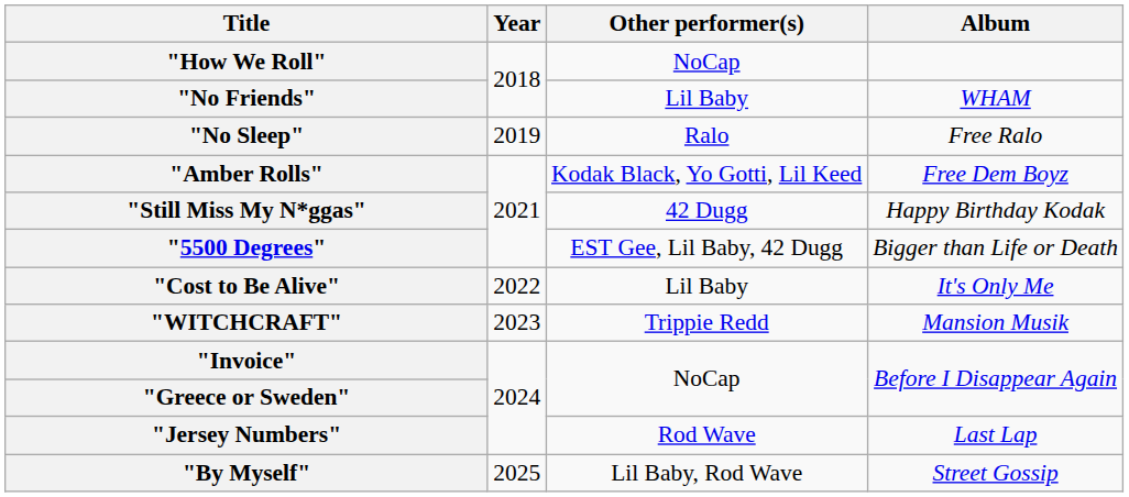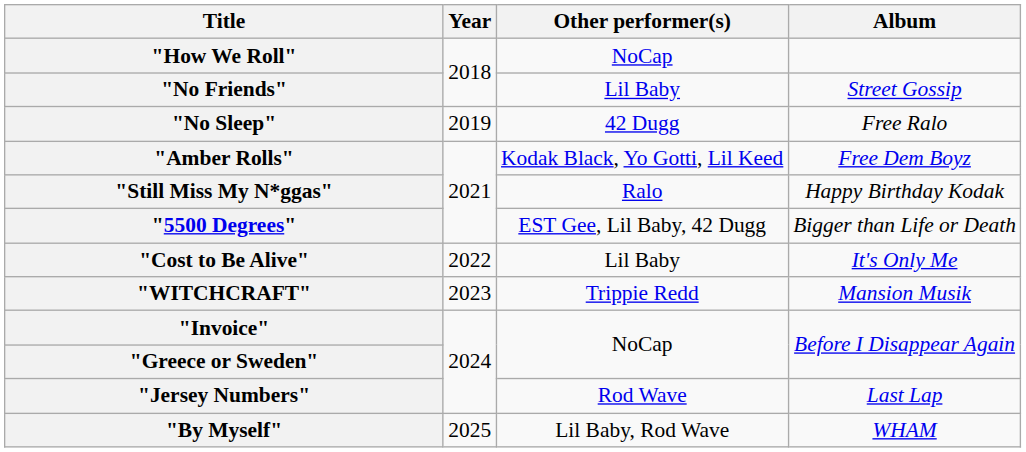 <table class="wikitable plainrowheaders" style="text-align:center;">
 <tr>
 <th scope="col" style="width:20em;">Title</th>
 <th scope="col">Year</th>
 <th scope="col">Other performer(s)</th>
 <th scope="col">Album</th>
 </tr>
 <tr>
 <th scope="row">"How We Roll"</th>
 <td rowspan="2">2018</td>
 <td><a href='#'>NoCap</a></td>
 <td></td>
 </tr>
 <tr>
 <th scope="row">"No Friends"</th>
 <td><a href='#'>Lil Baby</a></td>
-<td><em><a href='#'>WHAM</a></em></td>
+<td><em><a href='#'>Street Gossip</a></em></td>
 </tr>
 <tr>
 <th scope="row">"No Sleep"</th>
 <td rowspan="1">2019</td>
-<td><a href='#'>Ralo</a></td>
+<td><a href='#'>42 Dugg</a></td>
 <td><em>Free Ralo</em></td>
 </tr>
 <tr>
 <th scope="row">"Amber Rolls"</th>
 <td rowspan="3">2021</td>
 <td><a href='#'>Kodak Black</a>, <a href='#'>Yo Gotti</a>, <a href='#'>Lil Keed</a></td>
 <td><em><a href='#'>Free Dem Boyz</a></em></td>
 </tr>
 <tr>
 <th scope="row">"Still Miss My N*ggas"</th>
-<td><a href='#'>42 Dugg</a></td>
+<td><a href='#'>Ralo</a></td>
 <td><em>Happy Birthday Kodak</em></td>
 </tr>
 <tr>
 <th scope="row">"<a href='#'>5500 Degrees</a>"</th>
 <td><a href='#'>EST Gee</a>, Lil Baby, 42 Dugg</td>
 <td><em>Bigger than Life or Death</em></td>
 </tr>
 <tr>
 <th scope="row">"Cost to Be Alive"</th>
 <td>2022</td>
 <td>Lil Baby</td>
 <td><em><a href='#'>It's Only Me</a></em></td>
 </tr>
 <tr>
 <th scope="row">"WITCHCRAFT"</th>
 <td>2023</td>
 <td><a href='#'>Trippie Redd</a></td>
 <td><em><a href='#'>Mansion Musik</a></em></td>
 </tr>
 <tr>
 <th scope="row">"Invoice"</th>
 <td rowspan="3">2024</td>
 <td rowspan="2">NoCap</td>
 <td rowspan="2"><em><a href='#'>Before I Disappear Again</a></em></td>
 </tr>
 <tr>
 <th scope="row">"Greece or Sweden"</th>
 </tr>
 <tr>
 <th scope="row">"Jersey Numbers"</th>
 <td><a href='#'>Rod Wave</a></td>
 <td><em><a href='#'>Last Lap</a></em></td>
 </tr>
 <tr>
 <th scope="row">"By Myself"</th>
 <td>2025</td>
 <td>Lil Baby, Rod Wave</td>
-<td><em><a href='#'>Street Gossip</a></em></td>
+<td><em><a href='#'>WHAM</a></em></td>
 </tr>
 </table>
